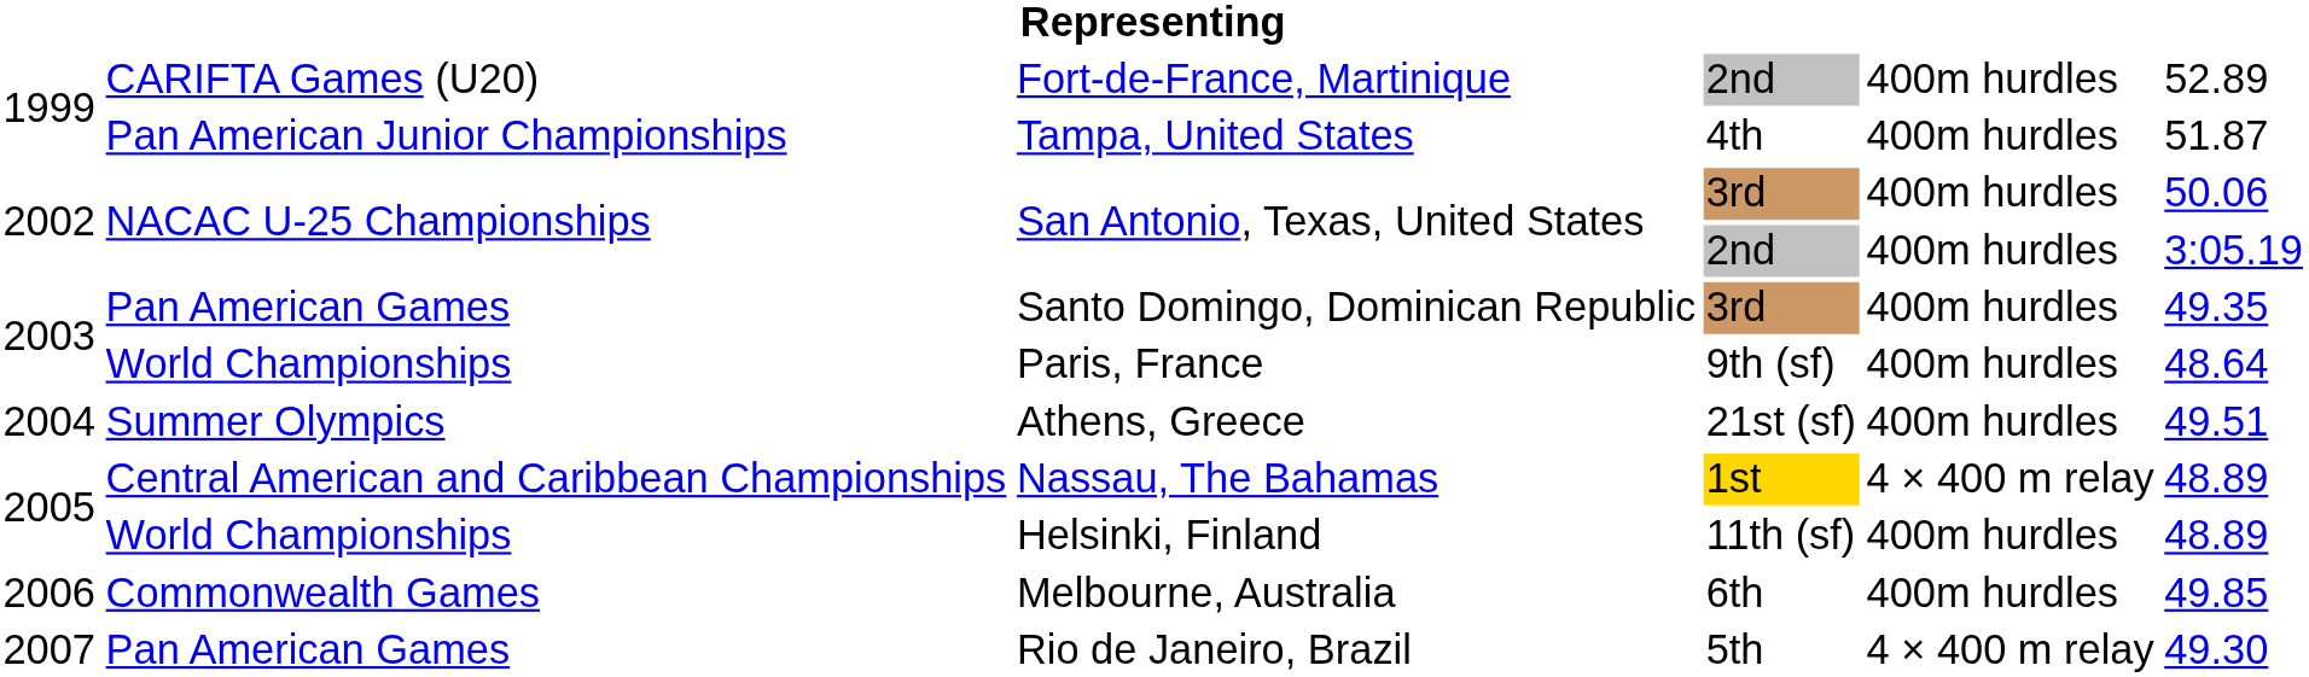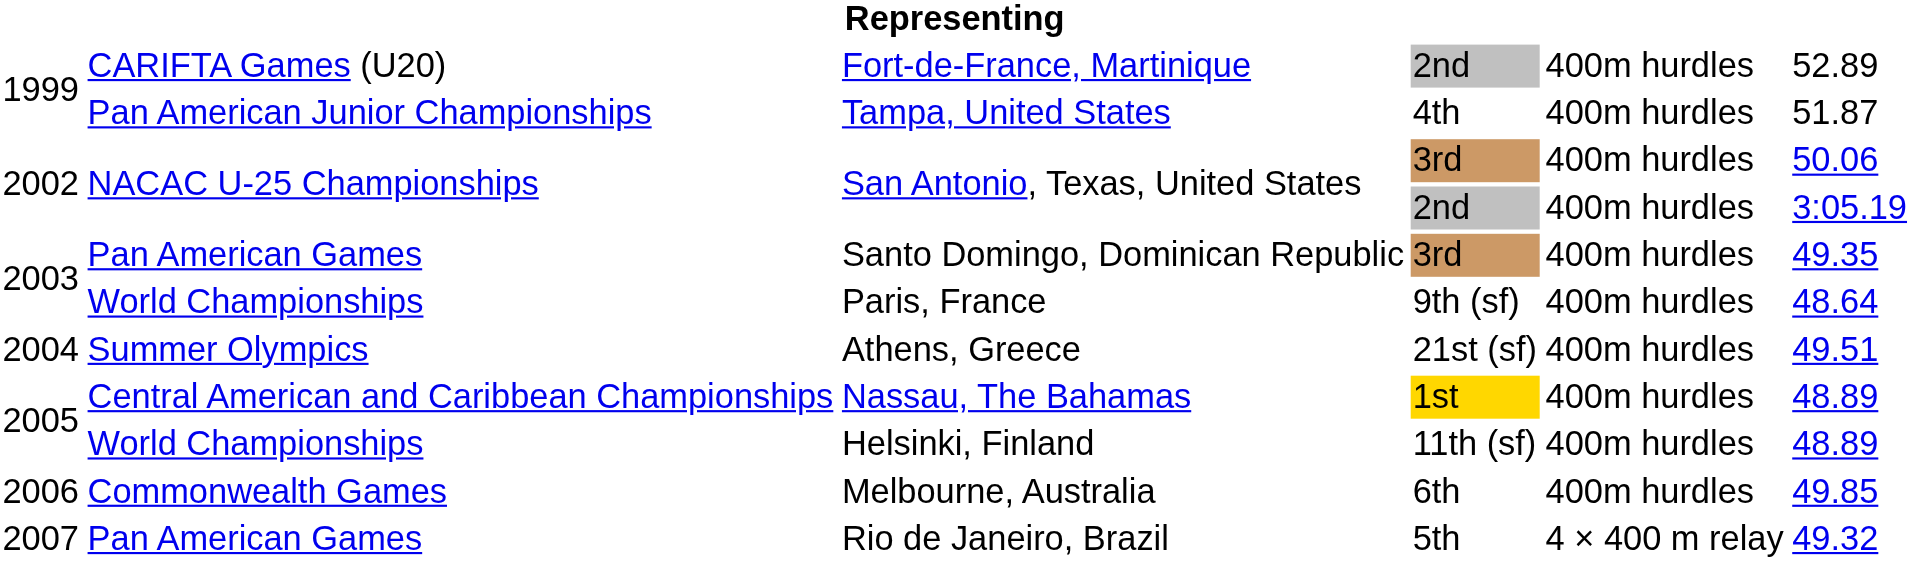 <table>
 <tr>
 <th colspan="6">Representing </th>
 </tr>
 <tr>
 <td rowspan=2>1999</td>
 <td><a href='#'>CARIFTA Games</a> (U20)</td>
 <td><a href='#'>Fort-de-France, Martinique</a></td>
 <td bgcolor="silver">2nd</td>
 <td>400m hurdles</td>
 <td>52.89</td>
 </tr>
 <tr>
 <td><a href='#'>Pan American Junior Championships</a></td>
 <td><a href='#'>Tampa, United States</a></td>
 <td>4th</td>
 <td>400m hurdles</td>
 <td>51.87</td>
 </tr>
 <tr>
 <td rowspan=2>2002</td>
 <td rowspan=2><a href='#'>NACAC U-25 Championships</a></td>
 <td rowspan=2><a href='#'>San Antonio</a>, Texas, United States</td>
 <td bgcolor="cc9966">3rd</td>
 <td>400m hurdles</td>
 <td><a href='#'>50.06</a></td>
 </tr>
 <tr>
 <td bgcolor=silver>2nd</td>
 <td>400m hurdles</td>
 <td><a href='#'>3:05.19</a></td>
 </tr>
 <tr>
 <td rowspan=2>2003</td>
 <td><a href='#'>Pan American Games</a></td>
 <td>Santo Domingo, Dominican Republic</td>
 <td bgcolor="cc9966">3rd</td>
 <td>400m hurdles</td>
 <td><a href='#'>49.35</a></td>
 </tr>
 <tr>
 <td><a href='#'>World Championships</a></td>
 <td>Paris, France</td>
 <td>9th (sf)</td>
 <td>400m hurdles</td>
 <td><a href='#'>48.64</a></td>
 </tr>
 <tr>
 <td>2004</td>
 <td><a href='#'>Summer Olympics</a></td>
 <td>Athens, Greece</td>
 <td>21st (sf)</td>
 <td>400m hurdles</td>
 <td><a href='#'>49.51</a></td>
 </tr>
 <tr>
 <td rowspan=2>2005</td>
 <td><a href='#'>Central American and Caribbean Championships</a></td>
 <td><a href='#'>Nassau, The Bahamas</a></td>
 <td bgcolor=gold>1st</td>
-<td>4 × 400 m relay</td>
+<td>400m hurdles</td>
 <td><a href='#'>48.89</a></td>
 </tr>
 <tr>
 <td><a href='#'>World Championships</a></td>
 <td>Helsinki, Finland</td>
 <td>11th (sf)</td>
 <td>400m hurdles</td>
 <td><a href='#'>48.89</a></td>
 </tr>
 <tr>
 <td>2006</td>
 <td><a href='#'>Commonwealth Games</a></td>
 <td>Melbourne, Australia</td>
 <td>6th</td>
 <td>400m hurdles</td>
 <td><a href='#'>49.85</a></td>
 </tr>
 <tr>
 <td>2007</td>
 <td><a href='#'>Pan American Games</a></td>
 <td>Rio de Janeiro, Brazil</td>
 <td>5th</td>
 <td>4 × 400 m relay</td>
-<td><a href='#'>49.30</a></td>
+<td><a href='#'>49.32</a></td>
 </tr>
 </table>
